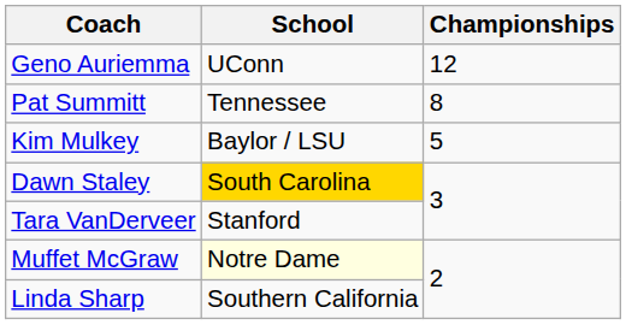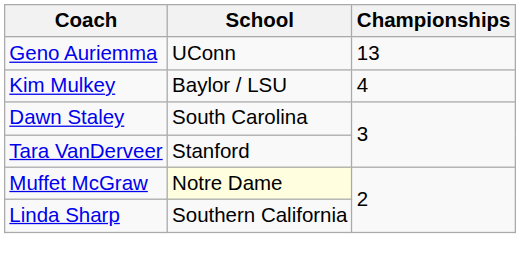 <table class="wikitable">
 <tr>
 <th>Coach</th>
 <th>School</th>
 <th>Championships</th>
 </tr>
 <tr>
 <td><a href='#'>Geno Auriemma</a></td>
 <td>UConn</td>
-<td>12</td>
-</tr>
-<tr>
-<td><a href='#'>Pat Summitt</a></td>
-<td>Tennessee</td>
-<td>8</td>
+<td>13</td>
 </tr>
 <tr>
 <td><a href='#'>Kim Mulkey</a></td>
 <td>Baylor / LSU</td>
-<td>5</td>
+<td>4</td>
 </tr>
 <tr>
 <td><a href='#'>Dawn Staley</a></td>
-<td style="background: gold;">South Carolina</td>
+<td>South Carolina</td>
 <td rowspan=2>3</td>
 </tr>
 <tr>
 <td><a href='#'>Tara VanDerveer</a></td>
 <td>Stanford</td>
 </tr>
 <tr>
 <td><a href='#'>Muffet McGraw</a></td>
 <td style="background: lightyellow;">Notre Dame</td>
 <td rowspan=2>2</td>
 </tr>
 <tr>
 <td><a href='#'>Linda Sharp</a></td>
 <td>Southern California</td>
 </tr>
 </table>
